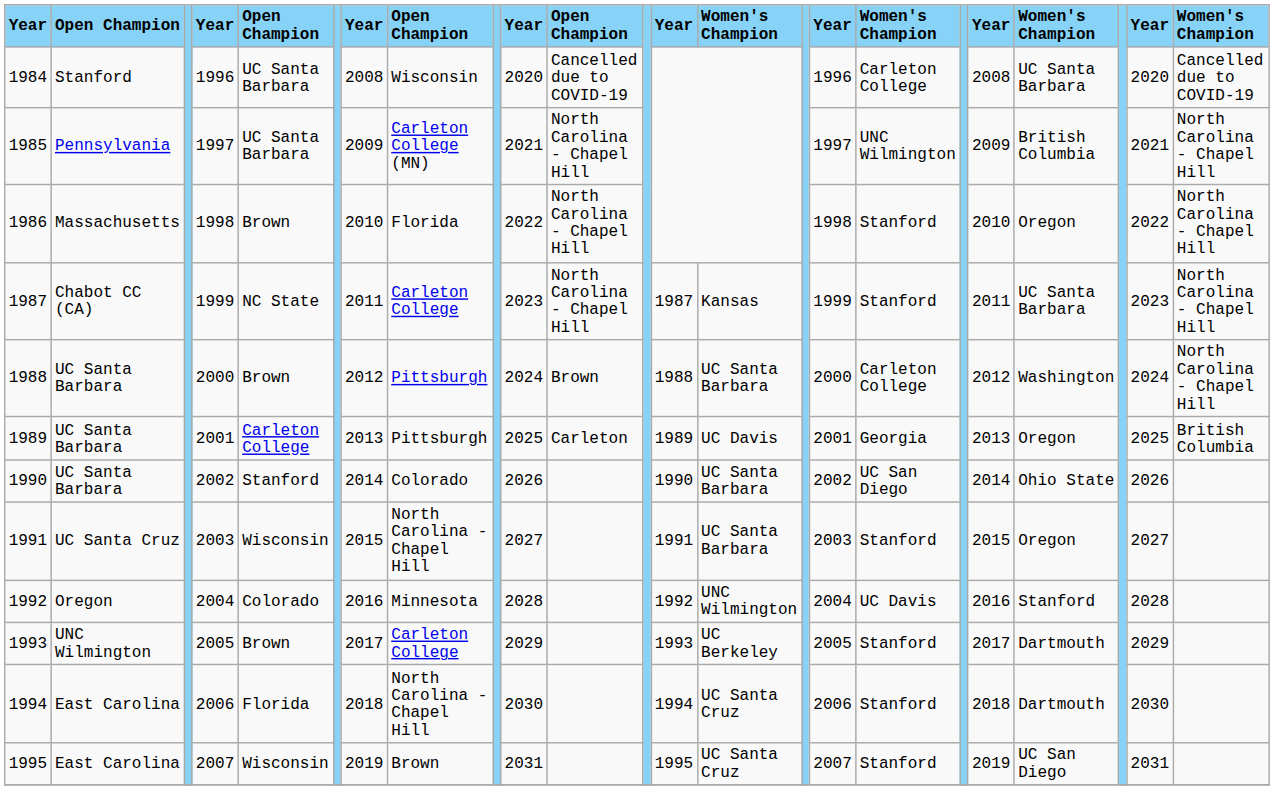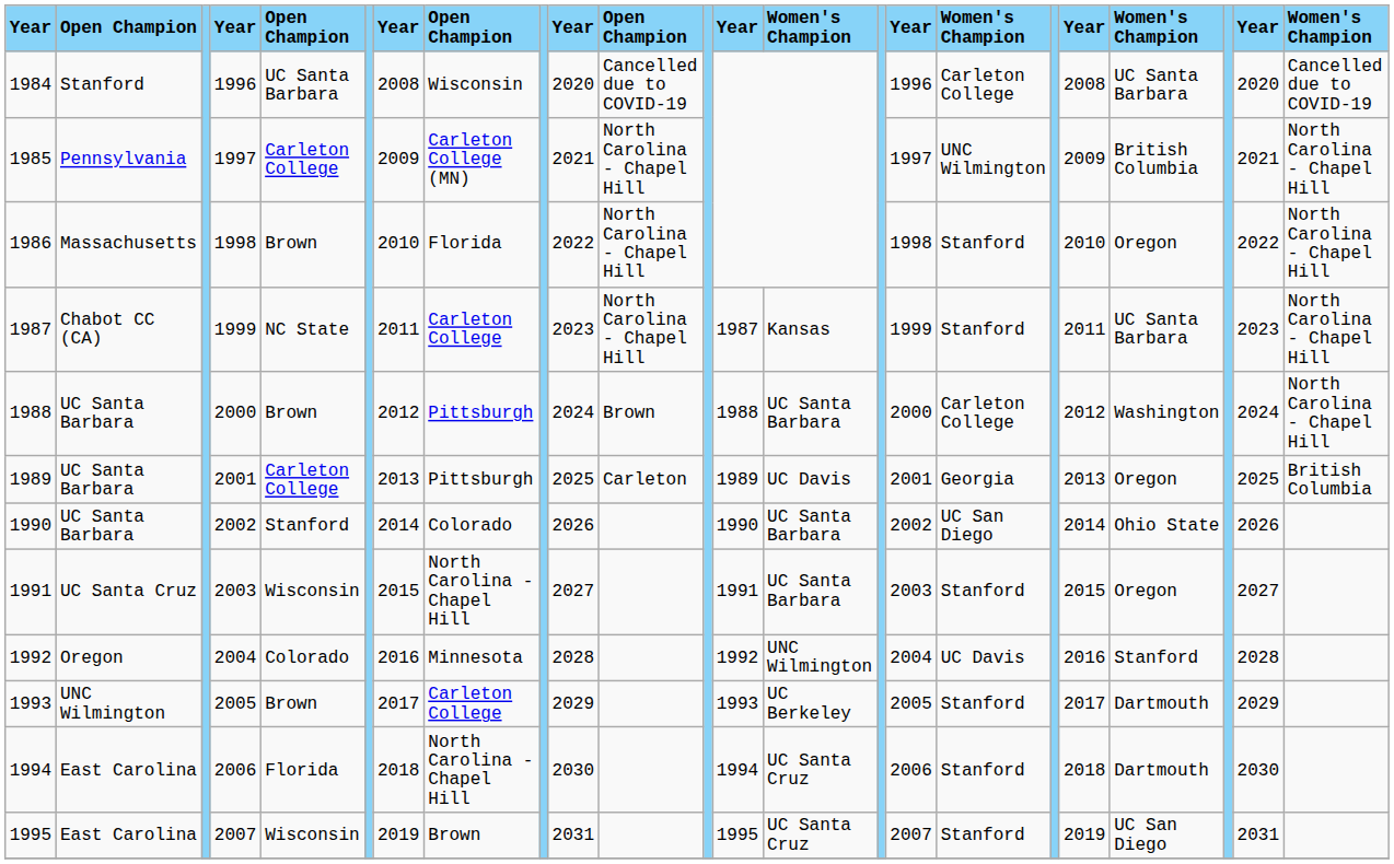 <table class="wikitable" style="font-size:85%;">
 <tr ! style="background-color: #87D3F8;">
 <td><strong>Year</strong></td>
 <td><strong>Open Champion</strong></td>
 <td rowspan=13></td>
 <td><strong>Year</strong></td>
 <td><strong>Open Champion</strong></td>
 <td rowspan=13></td>
 <td><strong>Year</strong></td>
 <td><strong>Open Champion</strong></td>
 <td rowspan=13></td>
 <td><strong>Year</strong></td>
 <td><strong>Open Champion</strong></td>
 <td rowspan=13></td>
 <td><strong>Year</strong></td>
 <td><strong>Women's Champion</strong></td>
 <td rowspan=13></td>
 <td><strong>Year</strong></td>
 <td><strong>Women's Champion</strong></td>
 <td rowspan=13></td>
 <td><strong>Year</strong></td>
 <td><strong>Women's Champion</strong></td>
 <td rowspan=13></td>
 <td><strong>Year</strong></td>
 <td><strong>Women's Champion</strong></td>
 </tr>
 <tr --->
 <td>1984</td>
 <td>Stanford</td>
 <td>1996</td>
 <td>UC Santa Barbara</td>
 <td>2008</td>
 <td>Wisconsin</td>
 <td>2020</td>
 <td>Cancelled due to COVID-19</td>
 <td colspan=2 rowspan=3></td>
 <td>1996</td>
 <td>Carleton College</td>
 <td>2008</td>
 <td>UC Santa Barbara</td>
 <td>2020</td>
 <td>Cancelled due to COVID-19</td>
 </tr>
 <tr --->
 <td>1985</td>
 <td><a href='#'>Pennsylvania</a></td>
 <td>1997</td>
-<td>UC Santa Barbara</td>
+<td><a href='#'>Carleton College</a></td>
 <td>2009</td>
 <td><a href='#'>Carleton College</a> (MN)</td>
 <td>2021</td>
 <td>North Carolina - Chapel Hill</td>
 <td>1997</td>
 <td>UNC Wilmington</td>
 <td>2009</td>
 <td>British Columbia</td>
 <td>2021</td>
 <td>North Carolina - Chapel Hill</td>
 </tr>
 <tr --->
 <td>1986</td>
 <td>Massachusetts</td>
 <td>1998</td>
 <td>Brown</td>
 <td>2010</td>
 <td>Florida</td>
 <td>2022</td>
 <td>North Carolina - Chapel Hill</td>
 <td>1998</td>
 <td>Stanford</td>
 <td>2010</td>
 <td>Oregon</td>
 <td>2022</td>
 <td>North Carolina - Chapel Hill</td>
 </tr>
 <tr --->
 <td>1987</td>
 <td>Chabot CC (CA)</td>
 <td>1999</td>
 <td>NC State</td>
 <td>2011</td>
 <td><a href='#'>Carleton College</a></td>
 <td>2023</td>
 <td>North Carolina - Chapel Hill</td>
 <td>1987</td>
 <td>Kansas</td>
 <td>1999</td>
 <td>Stanford</td>
 <td>2011</td>
 <td>UC Santa Barbara</td>
 <td>2023</td>
 <td>North Carolina - Chapel Hill</td>
 </tr>
 <tr --->
 <td>1988</td>
 <td>UC Santa Barbara</td>
 <td>2000</td>
 <td>Brown</td>
 <td>2012</td>
 <td><a href='#'>Pittsburgh</a></td>
 <td>2024</td>
 <td>Brown</td>
 <td>1988</td>
 <td>UC Santa Barbara</td>
 <td>2000</td>
 <td>Carleton College</td>
 <td>2012</td>
 <td>Washington</td>
 <td>2024</td>
 <td>North Carolina - Chapel Hill</td>
 </tr>
 <tr --->
 <td>1989</td>
 <td>UC Santa Barbara</td>
 <td>2001</td>
 <td><a href='#'>Carleton College</a></td>
 <td>2013</td>
 <td>Pittsburgh</td>
 <td>2025</td>
 <td>Carleton</td>
 <td>1989</td>
 <td>UC Davis</td>
 <td>2001</td>
 <td>Georgia</td>
 <td>2013</td>
 <td>Oregon</td>
 <td>2025</td>
 <td>British Columbia</td>
 </tr>
 <tr --->
 <td>1990</td>
 <td>UC Santa Barbara</td>
 <td>2002</td>
 <td>Stanford</td>
 <td>2014</td>
 <td>Colorado</td>
 <td>2026</td>
 <td></td>
 <td>1990</td>
 <td>UC Santa Barbara</td>
 <td>2002</td>
 <td>UC San Diego</td>
 <td>2014</td>
 <td>Ohio State</td>
 <td>2026</td>
 <td></td>
 </tr>
 <tr --->
 <td>1991</td>
 <td>UC Santa Cruz</td>
 <td>2003</td>
 <td>Wisconsin</td>
 <td>2015</td>
 <td>North Carolina - Chapel Hill</td>
 <td>2027</td>
 <td></td>
 <td>1991</td>
 <td>UC Santa Barbara</td>
 <td>2003</td>
 <td>Stanford</td>
 <td>2015</td>
 <td>Oregon</td>
 <td>2027</td>
 <td></td>
 </tr>
 <tr --->
 <td>1992</td>
 <td>Oregon</td>
 <td>2004</td>
 <td>Colorado</td>
 <td>2016</td>
 <td>Minnesota</td>
 <td>2028</td>
 <td></td>
 <td>1992</td>
 <td>UNC Wilmington</td>
 <td>2004</td>
 <td>UC Davis</td>
 <td>2016</td>
 <td>Stanford</td>
 <td>2028</td>
 <td></td>
 </tr>
 <tr --->
 <td>1993</td>
 <td>UNC Wilmington</td>
 <td>2005</td>
 <td>Brown</td>
 <td>2017</td>
 <td><a href='#'>Carleton College</a></td>
 <td>2029</td>
 <td></td>
 <td>1993</td>
 <td>UC Berkeley</td>
 <td>2005</td>
 <td>Stanford</td>
 <td>2017</td>
 <td>Dartmouth</td>
 <td>2029</td>
 <td></td>
 </tr>
 <tr --->
 <td>1994</td>
 <td>East Carolina</td>
 <td>2006</td>
 <td>Florida</td>
 <td>2018</td>
 <td>North Carolina - Chapel Hill</td>
 <td>2030</td>
 <td></td>
 <td>1994</td>
 <td>UC Santa Cruz</td>
 <td>2006</td>
 <td>Stanford</td>
 <td>2018</td>
 <td>Dartmouth</td>
 <td>2030</td>
 <td></td>
 </tr>
 <tr --->
 <td>1995</td>
 <td>East Carolina</td>
 <td>2007</td>
 <td>Wisconsin</td>
 <td>2019</td>
 <td>Brown</td>
 <td>2031</td>
 <td></td>
 <td>1995</td>
 <td>UC Santa Cruz</td>
 <td>2007</td>
 <td>Stanford</td>
 <td>2019</td>
 <td>UC San Diego</td>
 <td>2031</td>
 <td></td>
 </tr>
 <tr --->
 </tr>
 </table>
